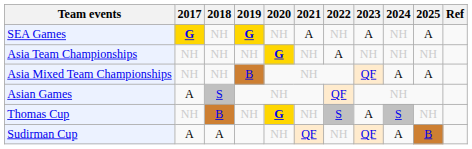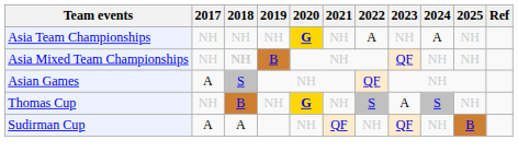 <table class="wikitable" style="font-size: 90%; text-align:center">
 <tr>
 <th>Team events</th>
 <th>2017</th>
 <th>2018</th>
 <th>2019</th>
 <th>2020</th>
 <th>2021</th>
 <th>2022</th>
 <th>2023</th>
 <th>2024</th>
 <th>2025</th>
 <th>Ref</th>
 </tr>
 <tr>
-<td bgcolor="#ECF2FF"; align="left"><a href='#'>SEA Games</a></td>
-<td bgcolor=gold><a href='#'><strong>G</strong></a></td>
-<td style=color:#ccc>NH</td>
-<td bgcolor=gold><a href='#'><strong>G</strong></a></td>
-<td style=color:#ccc>NH</td>
-<td>A</td>
-<td style=color:#ccc>NH</td>
-<td>A</td>
-<td style=color:#ccc>NH</td>
-<td>A</td>
-<td></td>
-</tr>
-<tr>
 <td bgcolor="#ECF2FF"; align="left"><a href='#'>Asia Team Championships</a></td>
 <td style=color:#ccc>NH</td>
 <td style=color:#ccc>NH</td>
 <td style=color:#ccc>NH</td>
 <td bgcolor=gold><a href='#'><strong>G</strong></a></td>
 <td style=color:#ccc>NH</td>
 <td>A</td>
 <td style=color:#ccc>NH</td>
-<td style=color:#ccc>NH</td>
+<td>A</td>
 <td style=color:#ccc>NH</td>
 <td></td>
 </tr>
 <tr>
 <td bgcolor="#ECF2FF"; align="left"><a href='#'>Asia Mixed Team Championships</a></td>
 <td style=color:#ccc>NH</td>
-<td style=color:#ccc>NH</td>
+<td style=color:#ccc><strong>NH</strong></td>
 <td bgcolor=CD7F32><a href='#'>B</a></td>
 <td colspan="3" style=color:#ccc>NH</td>
 <td bgcolor=FFEBCD><a href='#'>QF</a></td>
-<td>A</td>
-<td>A</td>
+<td style=color:#ccc>NH</td>
+<td style=color:#ccc>NH</td>
 <td></td>
 </tr>
 <tr>
 <td bgcolor="#ECF2FF"; align="left"><a href='#'>Asian Games</a></td>
 <td>A</td>
 <td bgcolor=silver><a href='#'>S</a></td>
 <td colspan="3" style=color:#ccc>NH</td>
 <td bgcolor=FFEBCD><a href='#'>QF</a></td>
 <td colspan="3" style=color:#ccc>NH</td>
 <td></td>
 </tr>
 <tr>
 <td bgcolor="#ECF2FF"; align="left"><a href='#'>Thomas Cup</a></td>
 <td style=color:#ccc>NH</td>
 <td bgcolor=CD7F32><a href='#'>B</a></td>
 <td style=color:#ccc>NH</td>
 <td bgcolor=gold><a href='#'><strong>G</strong></a></td>
 <td style=color:#ccc>NH</td>
 <td bgcolor=silver><a href='#'>S</a></td>
 <td>A</td>
 <td bgcolor=silver><a href='#'>S</a></td>
 <td style=color:#ccc>NH</td>
 <td></td>
 </tr>
 <tr>
 <td bgcolor="#ECF2FF"; align="left"><a href='#'>Sudirman Cup</a></td>
 <td>A</td>
 <td>A</td>
 <td></td>
 <td style=color:#ccc>NH</td>
 <td bgcolor=FFEBCD><a href='#'>QF</a></td>
 <td style=color:#ccc>NH</td>
 <td bgcolor=FFEBCD><a href='#'>QF</a></td>
-<td>A</td>
+<td style=color:#ccc>NH</td>
 <td bgcolor=CD7F32><a href='#'>B</a></td>
 <td></td>
 </tr>
 </table>
